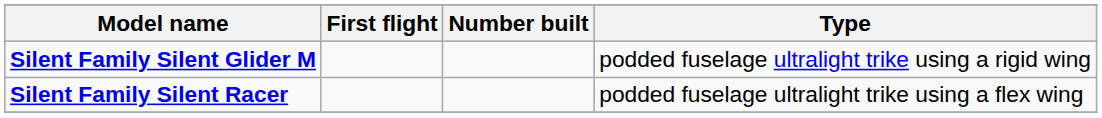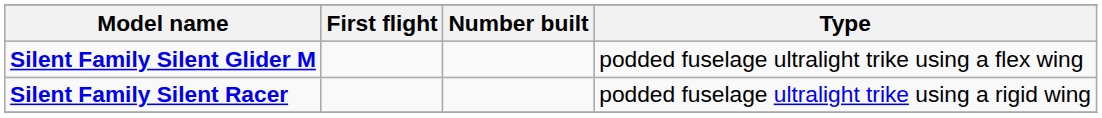 <table class="wikitable" align=center style="font-size:90%;">
 <tr>
 </tr>
 <tr style="background:#efefef;">
 <th>Model name</th>
 <th>First flight</th>
 <th>Number built</th>
 <th>Type</th>
 </tr>
 <tr>
 <td align=left><strong><a href='#'>Silent Family Silent Glider M</a></strong></td>
 <td align=center></td>
 <td align=center></td>
-<td align=left>podded fuselage <a href='#'>ultralight trike</a> using a rigid wing</td>
+<td align=left>podded fuselage ultralight trike using a flex wing</td>
 </tr>
 <tr>
 <td align=left><strong><a href='#'>Silent Family Silent Racer</a></strong></td>
 <td align=center></td>
 <td align=center></td>
-<td align=left>podded fuselage ultralight trike using a flex wing</td>
+<td align=left>podded fuselage <a href='#'>ultralight trike</a> using a rigid wing</td>
 </tr>
 <tr>
 </tr>
 </table>
